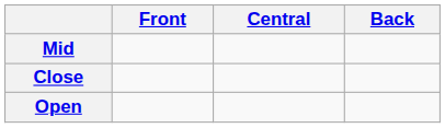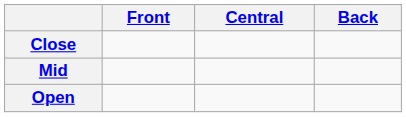 <table class="wikitable" style="margin:auto:" align="center" style="text-align:center" width="30%">
 <tr>
 <th></th>
 <th><a href='#'>Front</a></th>
 <th><a href='#'>Central</a></th>
 <th><a href='#'>Back</a></th>
 </tr>
 <tr align="center">
+<th><a href='#'>Close</a></th>
+<td> </td>
+<td> </td>
+<td> </td>
+</tr>
+<tr align="center">
 <th><a href='#'>Mid</a></th>
 <td></td>
 <td> </td>
 <td></td>
-</tr>
-<tr align="center">
-<th><a href='#'>Close</a></th>
-<td> </td>
-<td> </td>
-<td> </td>
 </tr>
 <tr align="center">
 <th><a href='#'>Open</a></th>
 <td></td>
 <td></td>
 <td></td>
 </tr>
 </table>
